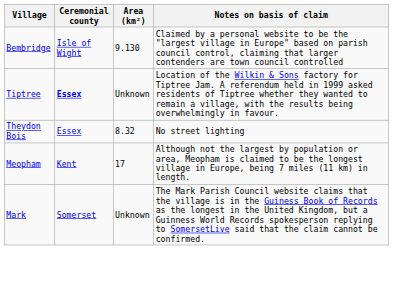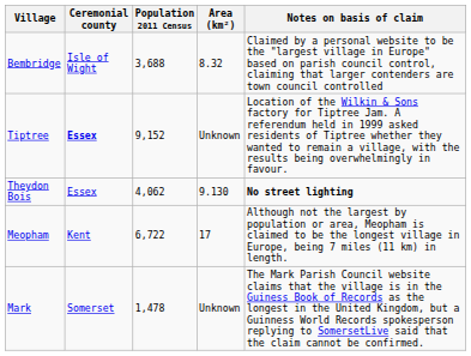 <table class="wikitable sortable">
 <tr>
 <th>Village</th>
 <th>Ceremonial county</th>
+<th>Population<br><small>2011 Census</small></th>
 <th>Area (km²)</th>
 <th>Notes on basis of claim </th>
 </tr>
 <tr>
 <td><a href='#'>Bembridge</a></td>
 <td><a href='#'>Isle of Wight</a></td>
-<td>9.130</td>
+<td>3,688</td>
+<td>8.32</td>
 <td>Claimed by a personal website to be the "largest village in Europe" based on parish council control, claiming that larger contenders are town council controlled</td>
 </tr>
 <tr>
 <td><a href='#'>Tiptree</a></td>
 <td><strong><a href='#'>Essex</a></strong></td>
+<td>9,152</td>
 <td>Unknown</td>
 <td>Location of the <a href='#'>Wilkin & Sons</a> factory for Tiptree Jam. A referendum held in 1999 asked residents of Tiptree whether they wanted to remain a village, with the results being overwhelmingly in favour.</td>
 </tr>
 <tr>
 <td><a href='#'>Theydon Bois</a></td>
 <td><a href='#'>Essex</a></td>
-<td>8.32</td>
-<td>No street lighting</td>
+<td>4,062</td>
+<td>9.130</td>
+<td><strong>No street lighting</strong></td>
 </tr>
 <tr>
 <td><a href='#'>Meopham</a></td>
 <td><a href='#'>Kent</a></td>
+<td>6,722</td>
 <td>17</td>
 <td>Although not the largest by population or area, Meopham is claimed to be the longest village in Europe, being 7 miles (11 km) in length.</td>
 </tr>
 <tr>
 <td><a href='#'>Mark</a></td>
 <td><a href='#'>Somerset</a></td>
+<td>1,478</td>
 <td>Unknown</td>
 <td>The Mark Parish Council website claims that the village is in the <a href='#'>Guiness Book of Records</a> as the longest in the United Kingdom, but a Guinness World Records spokesperson replying to <a href='#'>SomersetLive</a> said that the claim cannot be confirmed.</td>
 </tr>
 </table>
